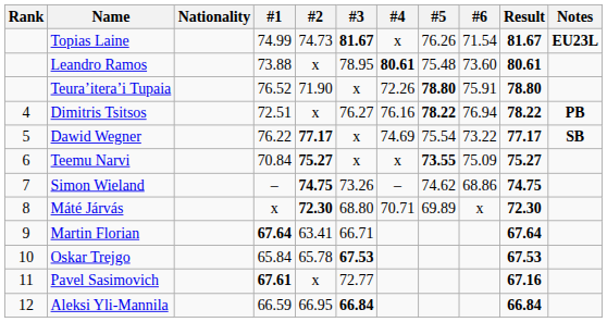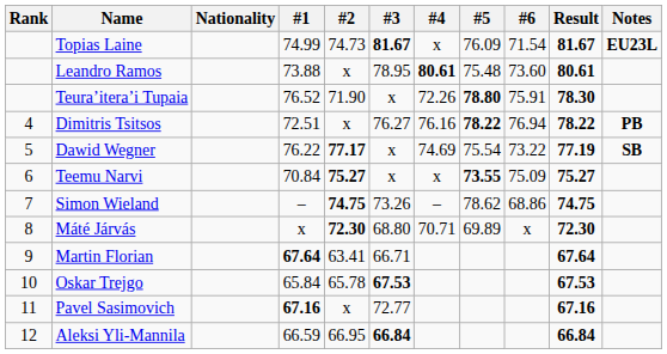 <table class="wikitable sortable" style="text-align:center">
 <tr>
 <th>Rank</th>
 <th>Name</th>
 <th>Nationality</th>
 <th>#1</th>
 <th>#2</th>
 <th>#3</th>
 <th>#4</th>
 <th>#5</th>
 <th>#6</th>
 <th>Result</th>
 <th>Notes</th>
 </tr>
 <tr>
 <td></td>
 <td align=left><a href='#'>Topias Laine</a></td>
 <td align=left></td>
 <td>74.99</td>
 <td>74.73</td>
 <td><strong>81.67</strong></td>
 <td>x</td>
-<td>76.26</td>
+<td>76.09</td>
 <td>71.54</td>
 <td><strong>81.67</strong></td>
 <td><strong>EU23L</strong></td>
 </tr>
 <tr>
 <td></td>
 <td align=left><a href='#'>Leandro Ramos</a></td>
 <td align=left></td>
 <td>73.88</td>
 <td>x</td>
 <td>78.95</td>
 <td><strong>80.61</strong></td>
 <td>75.48</td>
 <td>73.60</td>
 <td><strong>80.61</strong></td>
 <td></td>
 </tr>
 <tr>
 <td></td>
 <td align=left><a href='#'>Teura’itera’i Tupaia</a></td>
 <td align=left></td>
 <td>76.52</td>
 <td>71.90</td>
 <td>x</td>
 <td>72.26</td>
 <td><strong>78.80</strong></td>
 <td>75.91</td>
-<td><strong>78.80</strong></td>
+<td><strong>78.30</strong></td>
 <td></td>
 </tr>
 <tr>
 <td>4</td>
 <td align=left><a href='#'>Dimitris Tsitsos</a></td>
 <td align=left></td>
 <td>72.51</td>
 <td>x</td>
 <td>76.27</td>
 <td>76.16</td>
 <td><strong>78.22</strong></td>
 <td>76.94</td>
 <td><strong>78.22</strong></td>
 <td><strong>PB</strong></td>
 </tr>
 <tr>
 <td>5</td>
 <td align=left><a href='#'>Dawid Wegner</a></td>
 <td align=left></td>
 <td>76.22</td>
 <td><strong>77.17</strong></td>
 <td>x</td>
 <td>74.69</td>
 <td>75.54</td>
 <td>73.22</td>
-<td><strong>77.17</strong></td>
+<td><strong>77.19</strong></td>
 <td><strong>SB</strong></td>
 </tr>
 <tr>
 <td>6</td>
 <td align=left><a href='#'>Teemu Narvi</a></td>
 <td align=left></td>
 <td>70.84</td>
 <td><strong>75.27</strong></td>
 <td>x</td>
 <td>x</td>
 <td><strong>73.55</strong></td>
 <td>75.09</td>
 <td><strong>75.27</strong></td>
 <td></td>
 </tr>
 <tr>
 <td>7</td>
 <td align=left><a href='#'>Simon Wieland</a></td>
 <td align=left></td>
 <td>–</td>
 <td><strong>74.75</strong></td>
 <td>73.26</td>
 <td>–</td>
-<td>74.62</td>
+<td>78.62</td>
 <td>68.86</td>
 <td><strong>74.75</strong></td>
 <td></td>
 </tr>
 <tr>
 <td>8</td>
 <td align=left><a href='#'>Máté Járvás</a></td>
 <td align=left></td>
 <td>x</td>
 <td><strong>72.30</strong></td>
 <td>68.80</td>
 <td>70.71</td>
 <td>69.89</td>
 <td>x</td>
 <td><strong>72.30</strong></td>
 <td></td>
 </tr>
 <tr>
 <td>9</td>
 <td align=left><a href='#'>Martin Florian</a></td>
 <td align=left></td>
 <td><strong>67.64</strong></td>
 <td>63.41</td>
 <td>66.71</td>
 <td></td>
 <td></td>
 <td></td>
 <td><strong>67.64</strong></td>
 <td></td>
 </tr>
 <tr>
 <td>10</td>
 <td align=left><a href='#'>Oskar Trejgo</a></td>
 <td align=left></td>
 <td>65.84</td>
 <td>65.78</td>
 <td><strong>67.53</strong></td>
 <td></td>
 <td></td>
 <td></td>
 <td><strong>67.53</strong></td>
 <td></td>
 </tr>
 <tr>
 <td>11</td>
 <td align=left><a href='#'>Pavel Sasimovich</a></td>
 <td align=left></td>
-<td><strong>67.61</strong></td>
+<td><strong>67.16</strong></td>
 <td>x</td>
 <td>72.77</td>
 <td></td>
 <td></td>
 <td></td>
 <td><strong>67.16</strong></td>
 <td></td>
 </tr>
 <tr>
 <td>12</td>
 <td align=left><a href='#'>Aleksi Yli-Mannila</a></td>
 <td align=left></td>
 <td>66.59</td>
 <td>66.95</td>
 <td><strong>66.84</strong></td>
 <td></td>
 <td></td>
 <td></td>
 <td><strong>66.84</strong></td>
 <td></td>
 </tr>
 </table>
